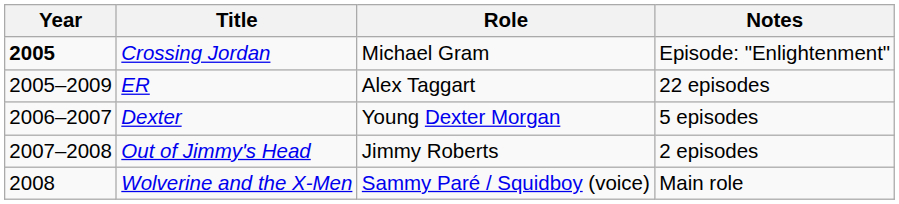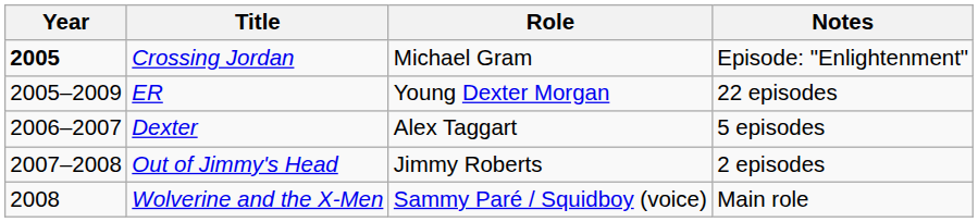 <table class="wikitable sortable">
 <tr>
 <th>Year</th>
 <th>Title</th>
 <th>Role</th>
 <th>Notes</th>
 </tr>
 <tr>
 <td><strong>2005</strong></td>
 <td><em><a href='#'>Crossing Jordan</a></em></td>
 <td>Michael Gram</td>
 <td>Episode: "Enlightenment"</td>
 </tr>
 <tr>
 <td>2005–2009</td>
 <td><em><a href='#'>ER</a></em></td>
-<td>Alex Taggart</td>
+<td>Young <a href='#'>Dexter Morgan</a></td>
 <td>22 episodes</td>
 </tr>
 <tr>
 <td>2006–2007</td>
 <td><em><a href='#'>Dexter</a></em></td>
-<td>Young <a href='#'>Dexter Morgan</a></td>
+<td>Alex Taggart</td>
 <td>5 episodes</td>
 </tr>
 <tr>
 <td>2007–2008</td>
 <td><em><a href='#'>Out of Jimmy's Head</a></em></td>
 <td>Jimmy Roberts</td>
 <td>2 episodes</td>
 </tr>
 <tr>
 <td>2008</td>
 <td><em><a href='#'>Wolverine and the X-Men</a></em></td>
 <td><a href='#'>Sammy Paré / Squidboy</a> (voice)</td>
 <td>Main role</td>
 </tr>
 </table>
